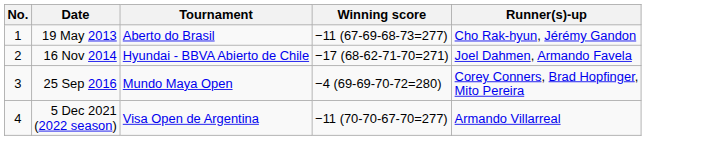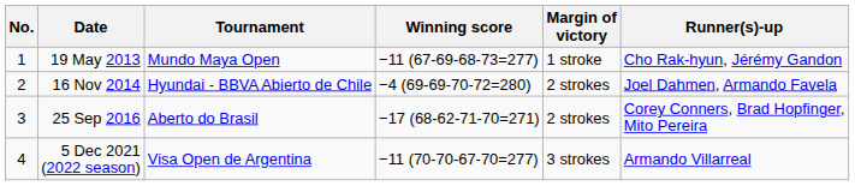 <table class="wikitable" style="font-size:95%;">
 <tr>
 <th>No.</th>
 <th>Date</th>
 <th>Tournament</th>
 <th>Winning score</th>
+<th>Margin of<br>victory</th>
 <th>Runner(s)-up</th>
 </tr>
 <tr>
 <td align=center>1</td>
 <td align=right>19 May <a href='#'>2013</a></td>
-<td><a href='#'>Aberto do Brasil</a></td>
+<td><a href='#'>Mundo Maya Open</a></td>
 <td>−11 (67-69-68-73=277)</td>
+<td>1 stroke</td>
 <td> <a href='#'>Cho Rak-hyun</a>,  <a href='#'>Jérémy Gandon</a></td>
 </tr>
 <tr>
 <td align=center>2</td>
 <td align=right>16 Nov <a href='#'>2014</a></td>
 <td><a href='#'>Hyundai - BBVA Abierto de Chile</a></td>
-<td>−17 (68-62-71-70=271)</td>
+<td>−4 (69-69-70-72=280)</td>
+<td>2 strokes</td>
 <td> <a href='#'>Joel Dahmen</a>,  <a href='#'>Armando Favela</a></td>
 </tr>
 <tr>
 <td align=center>3</td>
 <td align=right>25 Sep <a href='#'>2016</a></td>
-<td><a href='#'>Mundo Maya Open</a></td>
-<td>−4 (69-69-70-72=280)</td>
+<td><a href='#'>Aberto do Brasil</a></td>
+<td>−17 (68-62-71-70=271)</td>
+<td>2 strokes</td>
 <td> <a href='#'>Corey Conners</a>,  <a href='#'>Brad Hopfinger</a>,<br> <a href='#'>Mito Pereira</a></td>
 </tr>
 <tr>
 <td align=center>4</td>
 <td align=right>5 Dec 2021<br>(<a href='#'>2022 season</a>)</td>
 <td><a href='#'>Visa Open de Argentina</a></td>
 <td>−11 (70-70-67-70=277)</td>
+<td>3 strokes</td>
 <td> <a href='#'>Armando Villarreal</a></td>
 </tr>
 </table>
